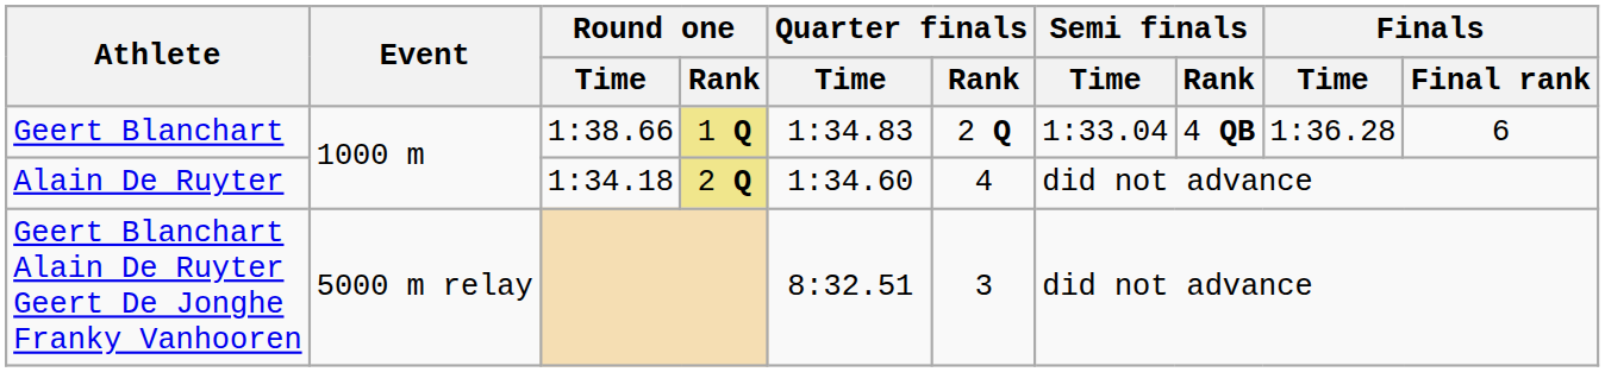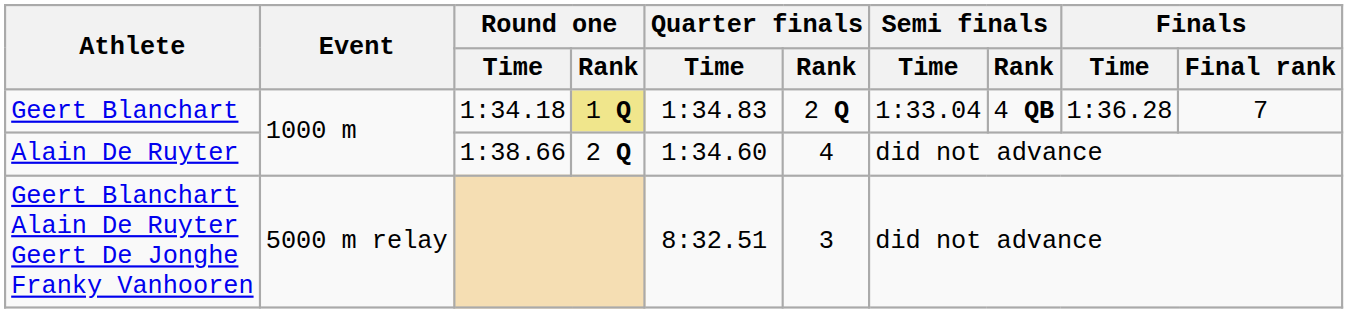 <table class="wikitable" style="font-size:90%">
 <tr>
 <th rowspan="2">Athlete</th>
 <th rowspan="2">Event</th>
 <th colspan="2">Round one</th>
 <th colspan="2">Quarter finals</th>
 <th colspan="2">Semi finals</th>
 <th colspan="2">Finals</th>
 </tr>
 <tr>
 <th>Time</th>
 <th>Rank</th>
 <th>Time</th>
 <th>Rank</th>
 <th>Time</th>
 <th>Rank</th>
 <th>Time</th>
 <th>Final rank</th>
 </tr>
 <tr>
 <td><a href='#'>Geert Blanchart</a></td>
 <td rowspan="2">1000 m</td>
-<td align="center">1:38.66</td>
+<td align="center">1:34.18</td>
 <td align="center" style="background: khaki;">1 <strong>Q</strong></td>
 <td align="center">1:34.83</td>
 <td align="center">2 <strong>Q</strong></td>
 <td align="center">1:33.04</td>
 <td align="center">4 <strong>QB</strong></td>
 <td align="center">1:36.28</td>
-<td align="center">6</td>
+<td align="center">7</td>
 </tr>
 <tr>
 <td><a href='#'>Alain De Ruyter</a></td>
-<td align="center">1:34.18</td>
-<td align="center" style="background: khaki;">2 <strong>Q</strong></td>
+<td align="center">1:38.66</td>
+<td align="center">2 <strong>Q</strong></td>
 <td align="center">1:34.60</td>
 <td align="center">4</td>
 <td colspan="4">did not advance</td>
 </tr>
 <tr>
 <td><a href='#'>Geert Blanchart</a><br><a href='#'>Alain De Ruyter</a><br><a href='#'>Geert De Jonghe</a><br><a href='#'>Franky Vanhooren</a></td>
 <td>5000 m relay</td>
 <td colspan=2 bgcolor=wheat></td>
 <td align=center>8:32.51</td>
 <td align=center>3</td>
 <td colspan="4">did not advance</td>
 </tr>
 </table>
